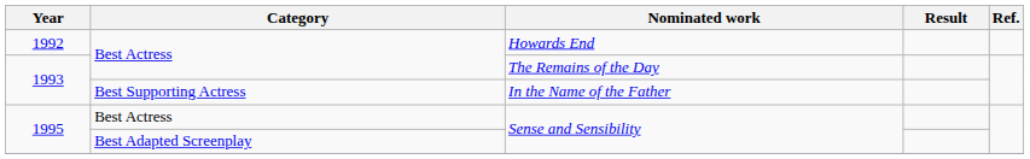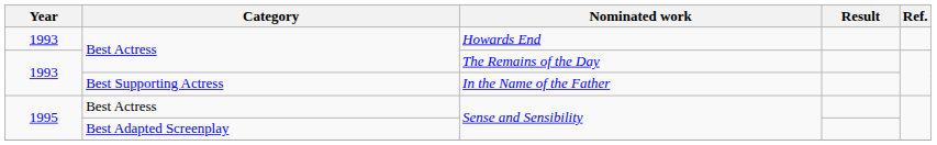 <table class=wikitable>
 <tr>
 <th scope="col" style="width:5em;">Year</th>
 <th scope="col" style="width:26em;">Category</th>
 <th scope="col" style="width:25em;">Nominated work</th>
 <th scope="col" style="width:5em;">Result</th>
 <th>Ref.</th>
 </tr>
 <tr>
-<td style="text-align:center;"><a href='#'>1992</a></td>
+<td style="text-align:center;"><a href='#'>1993</a></td>
 <td rowspan=2><a href='#'>Best Actress</a></td>
 <td><em><a href='#'>Howards End</a></em></td>
 <td></td>
 <td style="text-align:center;"></td>
 </tr>
 <tr>
 <td rowspan=2 style="text-align:center;"><a href='#'>1993</a></td>
 <td><em><a href='#'>The Remains of the Day</a></em></td>
 <td></td>
 <td style="text-align:center;", rowspan=2></td>
 </tr>
 <tr>
 <td><a href='#'>Best Supporting Actress</a></td>
 <td><em><a href='#'>In the Name of the Father</a></em></td>
 <td></td>
 </tr>
 <tr>
 <td rowspan=2 style="text-align:center;"><a href='#'>1995</a></td>
 <td>Best Actress</td>
 <td rowspan=2><em><a href='#'>Sense and Sensibility</a></em></td>
 <td></td>
 <td style="text-align:center;", rowspan=2></td>
 </tr>
 <tr>
 <td><a href='#'>Best Adapted Screenplay</a></td>
 <td></td>
 </tr>
 <tr>
 </tr>
 </table>
